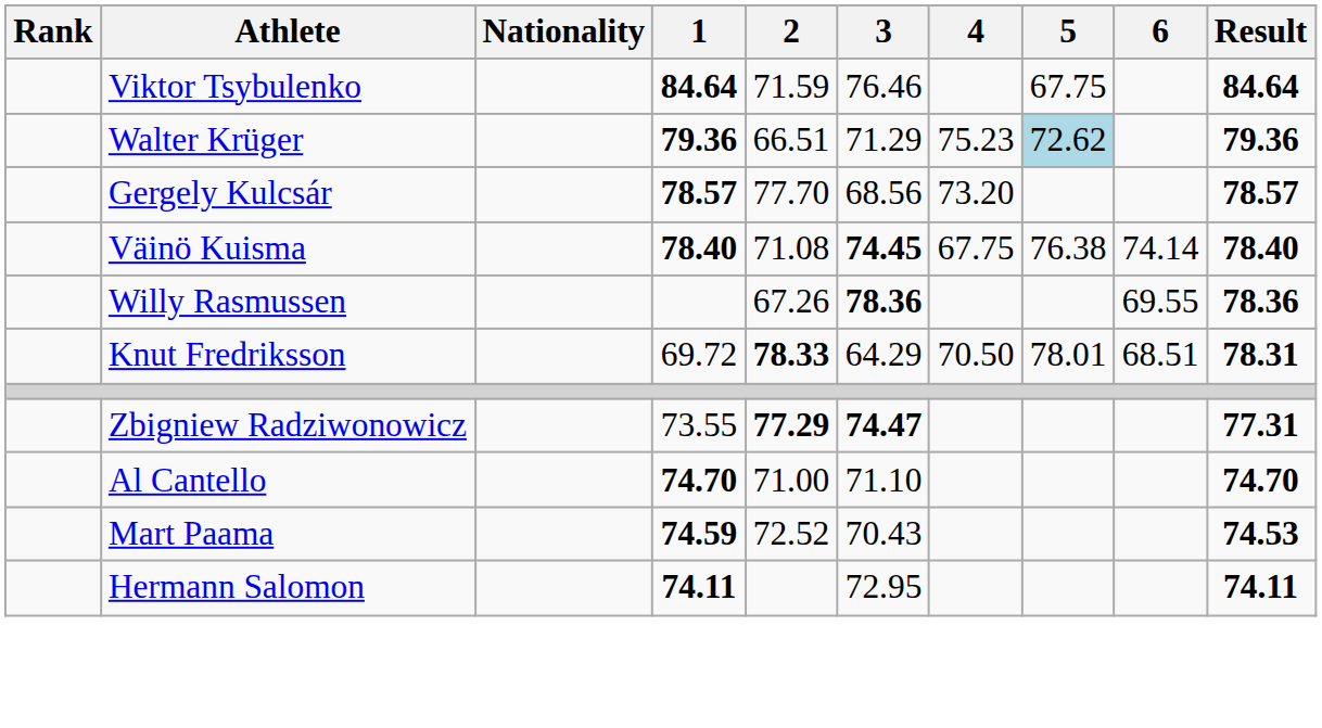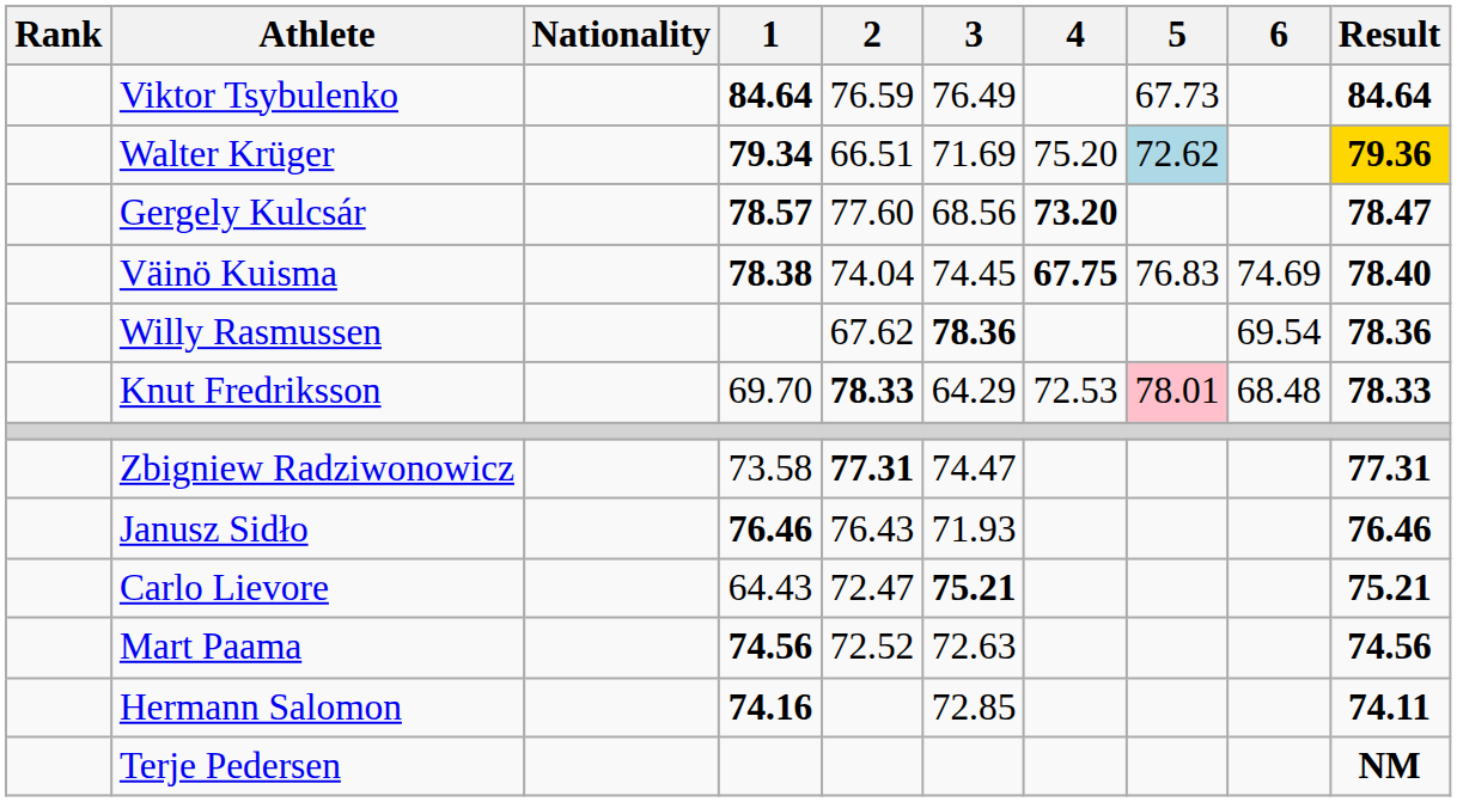 <table class="wikitable sortable" style="text-align:center">
 <tr>
 <th>Rank</th>
 <th>Athlete</th>
 <th>Nationality</th>
 <th>1</th>
 <th>2</th>
 <th>3</th>
 <th>4</th>
 <th>5</th>
 <th>6</th>
 <th>Result</th>
 </tr>
 <tr>
 <td></td>
 <td align=left><a href='#'>Viktor Tsybulenko</a></td>
 <td align=left></td>
 <td><strong>84.64</strong></td>
-<td>71.59</td>
-<td>76.46</td>
+<td>76.59</td>
+<td>76.49</td>
 <td></td>
-<td>67.75</td>
+<td>67.73</td>
 <td></td>
 <td><strong>84.64</strong></td>
 </tr>
 <tr>
 <td></td>
 <td align=left><a href='#'>Walter Krüger</a></td>
 <td align=left></td>
-<td><strong>79.36</strong></td>
+<td><strong>79.34</strong></td>
 <td>66.51</td>
-<td>71.29</td>
-<td>75.23</td>
+<td>71.69</td>
+<td>75.20</td>
 <td style="background: lightblue;">72.62</td>
 <td></td>
-<td><strong>79.36</strong></td>
+<td style="background: gold;"><strong>79.36</strong></td>
 </tr>
 <tr>
 <td></td>
 <td align=left><a href='#'>Gergely Kulcsár</a></td>
 <td align=left></td>
 <td><strong>78.57</strong></td>
-<td>77.70</td>
+<td>77.60</td>
 <td>68.56</td>
-<td>73.20</td>
+<td><strong>73.20</strong></td>
 <td></td>
 <td></td>
-<td><strong>78.57</strong></td>
+<td><strong>78.47</strong></td>
 </tr>
 <tr>
 <td></td>
 <td align=left><a href='#'>Väinö Kuisma</a></td>
 <td align=left></td>
-<td><strong>78.40</strong></td>
-<td>71.08</td>
-<td><strong>74.45</strong></td>
-<td>67.75</td>
-<td>76.38</td>
-<td>74.14</td>
+<td><strong>78.38</strong></td>
+<td>74.04</td>
+<td>74.45</td>
+<td><strong>67.75</strong></td>
+<td>76.83</td>
+<td>74.69</td>
 <td><strong>78.40</strong></td>
 </tr>
 <tr>
 <td></td>
 <td align=left><a href='#'>Willy Rasmussen</a></td>
 <td align=left></td>
 <td></td>
-<td>67.26</td>
+<td>67.62</td>
 <td><strong>78.36</strong></td>
 <td></td>
 <td></td>
-<td>69.55</td>
+<td>69.54</td>
 <td><strong>78.36</strong></td>
 </tr>
 <tr>
 <td></td>
 <td align=left><a href='#'>Knut Fredriksson</a></td>
 <td align=left></td>
-<td>69.72</td>
+<td>69.70</td>
 <td><strong>78.33</strong></td>
 <td>64.29</td>
-<td>70.50</td>
-<td>78.01</td>
-<td>68.51</td>
-<td><strong>78.31</strong></td>
+<td>72.53</td>
+<td style="background: pink;">78.01</td>
+<td>68.48</td>
+<td><strong>78.33</strong></td>
 </tr>
 <tr>
 <td colspan=10 bgcolor=lightgray></td>
 </tr>
 <tr>
 <td></td>
 <td align=left><a href='#'>Zbigniew Radziwonowicz</a></td>
 <td align=left></td>
-<td>73.55</td>
-<td><strong>77.29</strong></td>
-<td><strong>74.47</strong></td>
+<td>73.58</td>
+<td><strong>77.31</strong></td>
+<td>74.47</td>
 <td></td>
 <td></td>
 <td></td>
 <td><strong>77.31</strong></td>
 </tr>
 <tr>
 <td></td>
-<td align=left><a href='#'>Al Cantello</a></td>
+<td align=left><a href='#'>Janusz Sidło</a></td>
 <td align=left></td>
-<td><strong>74.70</strong></td>
-<td>71.00</td>
-<td>71.10</td>
+<td><strong>76.46</strong></td>
+<td>76.43</td>
+<td>71.93</td>
 <td></td>
 <td></td>
 <td></td>
-<td><strong>74.70</strong></td>
+<td><strong>76.46</strong></td>
+</tr>
+<tr>
+<td></td>
+<td align=left><a href='#'>Carlo Lievore</a></td>
+<td align=left></td>
+<td>64.43</td>
+<td>72.47</td>
+<td><strong>75.21</strong></td>
+<td></td>
+<td></td>
+<td></td>
+<td><strong>75.21</strong></td>
 </tr>
 <tr>
 <td></td>
 <td align=left><a href='#'>Mart Paama</a></td>
 <td align=left></td>
-<td><strong>74.59</strong></td>
+<td><strong>74.56</strong></td>
 <td>72.52</td>
-<td>70.43</td>
+<td>72.63</td>
 <td></td>
 <td></td>
 <td></td>
-<td><strong>74.53</strong></td>
+<td><strong>74.56</strong></td>
 </tr>
 <tr>
 <td></td>
 <td align=left><a href='#'>Hermann Salomon</a></td>
 <td align=left></td>
-<td><strong>74.11</strong></td>
+<td><strong>74.16</strong></td>
 <td></td>
-<td>72.95</td>
+<td>72.85</td>
 <td></td>
 <td></td>
 <td></td>
 <td><strong>74.11</strong></td>
 </tr>
+<tr>
+<td></td>
+<td align=left><a href='#'>Terje Pedersen</a></td>
+<td align=left></td>
+<td></td>
+<td></td>
+<td></td>
+<td></td>
+<td></td>
+<td></td>
+<td><strong>NM</strong></td>
+</tr>
 </table>
